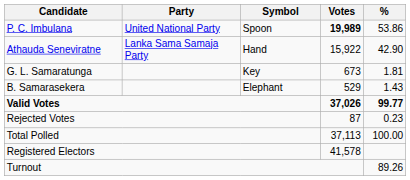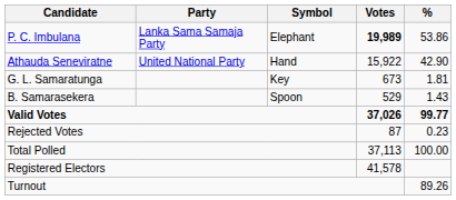 <table class="wikitable" border="1" style="text-align:right;">
 <tr>
 <th align=left width="180">Candidate</th>
 <th align=left width="180">Party</th>
 <th align=left width="120">Symbol</th>
 <th align=left width="60">Votes</th>
 <th align=left width="60">%</th>
 </tr>
 <tr>
 <td align=left><a href='#'>P. C. Imbulana</a></td>
-<td align=left><a href='#'>United National Party</a></td>
-<td align=left>Spoon</td>
+<td align=left><a href='#'>Lanka Sama Samaja Party</a></td>
+<td align=left>Elephant</td>
 <td align=right><strong>19,989</strong></td>
 <td align=right>53.86</td>
 </tr>
 <tr>
 <td align=left><a href='#'>Athauda Seneviratne</a></td>
-<td align=left><a href='#'>Lanka Sama Samaja Party</a></td>
+<td align=left><a href='#'>United National Party</a></td>
 <td align=left>Hand</td>
 <td align=right>15,922</td>
 <td align=right>42.90</td>
 </tr>
 <tr>
 <td align=left>G. L. Samaratunga</td>
 <td></td>
 <td align=left>Key</td>
 <td align=right>673</td>
 <td align=right>1.81</td>
 </tr>
 <tr>
 <td align=left>B. Samarasekera</td>
 <td></td>
-<td align=left>Elephant</td>
+<td align=left>Spoon</td>
 <td align=right>529</td>
 <td align=right>1.43</td>
 </tr>
 <tr>
 <td align=left colspan=3><strong>Valid Votes</strong></td>
 <td align=right><strong>37,026</strong></td>
 <td align=right><strong>99.77</strong></td>
 </tr>
 <tr>
 <td align=left colspan=3>Rejected Votes</td>
 <td align=right>87</td>
 <td align=right>0.23</td>
 </tr>
 <tr>
 <td align=left colspan=3>Total Polled</td>
 <td align=right>37,113</td>
 <td align=right>100.00</td>
 </tr>
 <tr>
 <td align=left colspan=3>Registered Electors</td>
 <td align=right>41,578</td>
 <td></td>
 </tr>
 <tr>
 <td align=left colspan=4>Turnout</td>
 <td align=right>89.26</td>
 </tr>
 </table>
